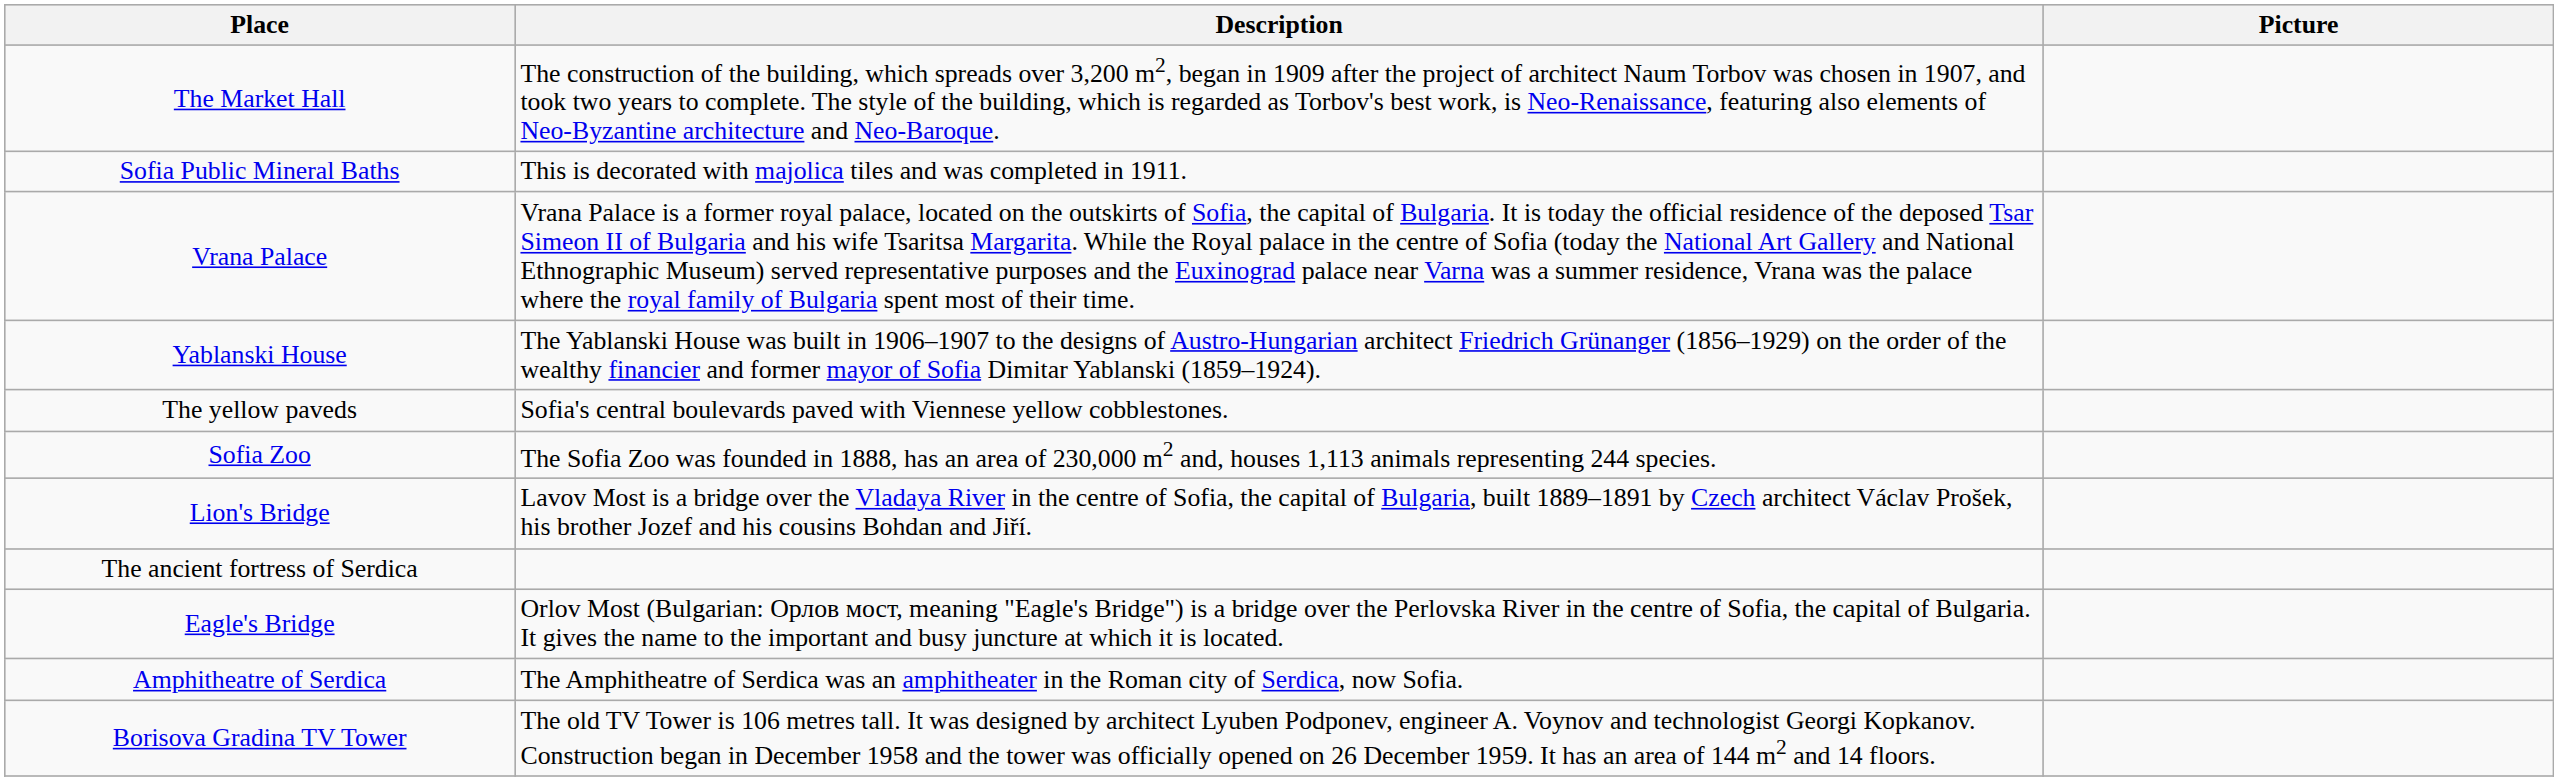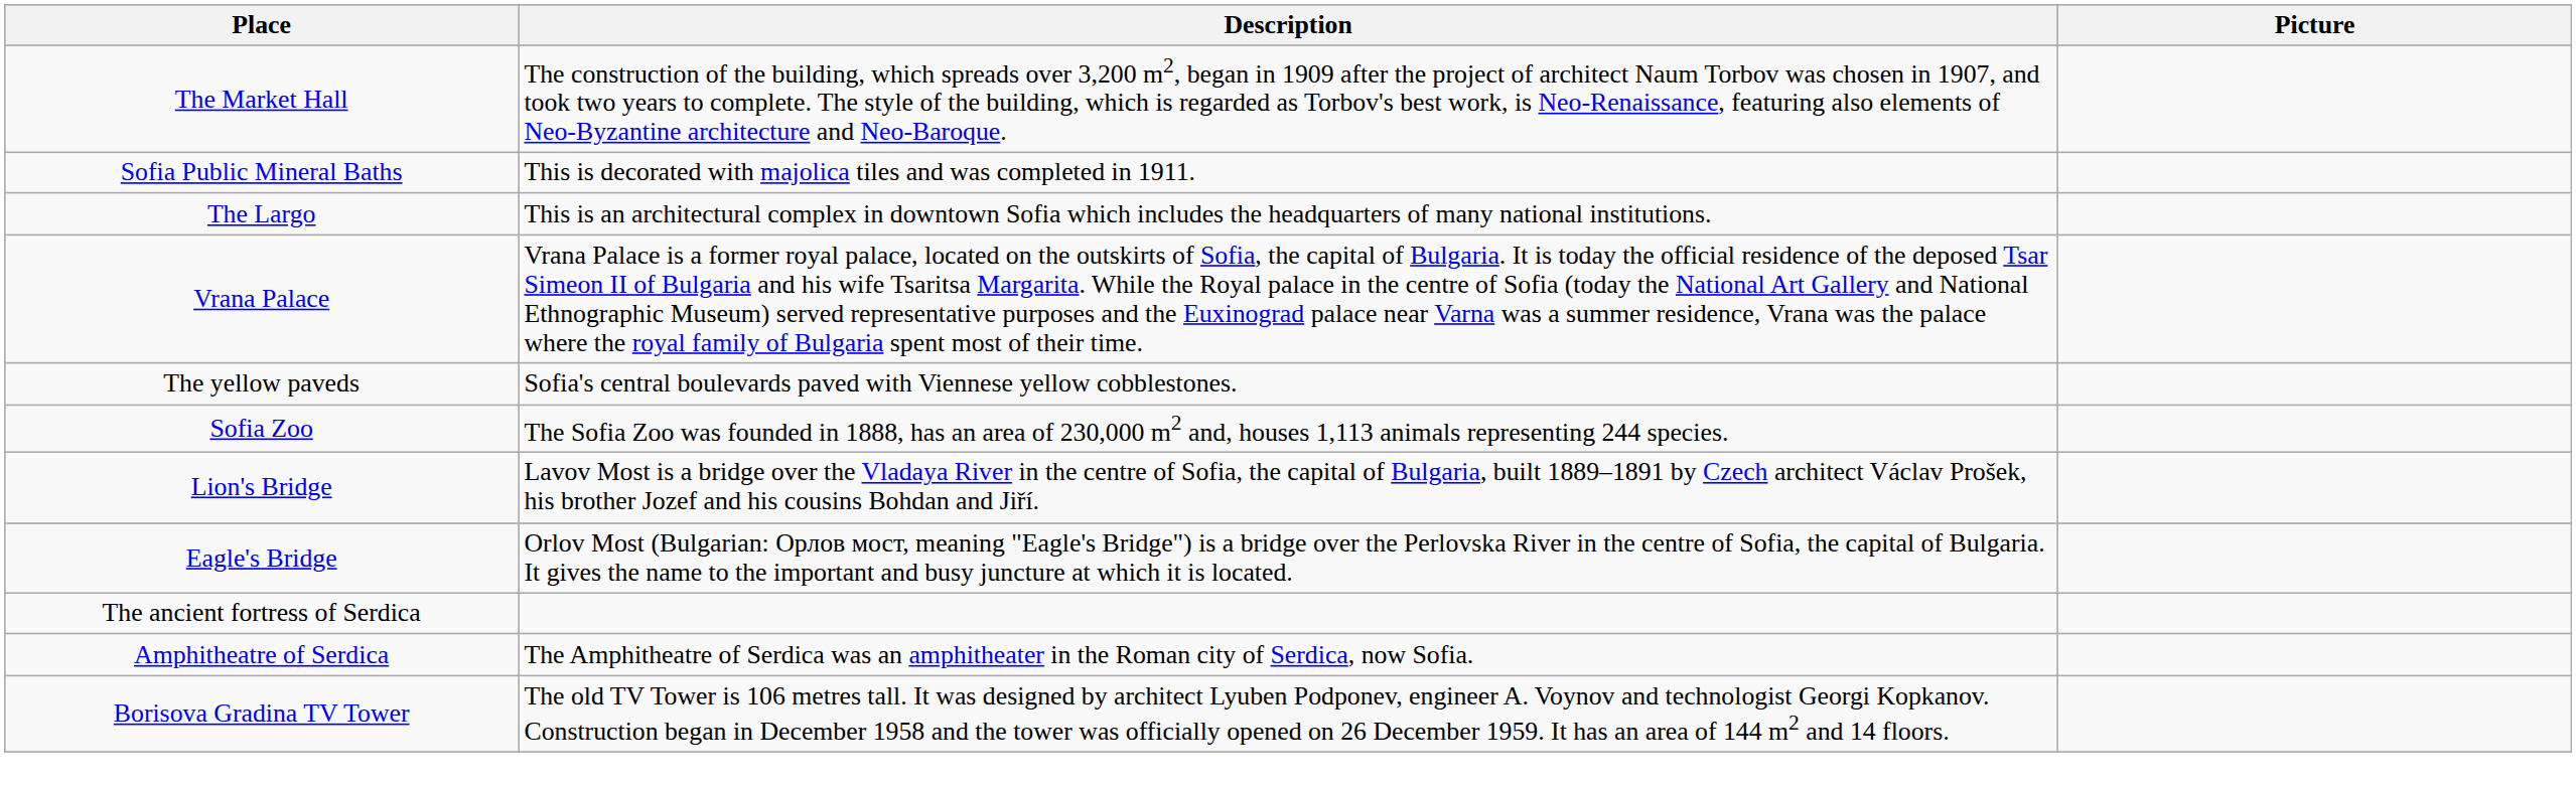 <table style="width:100%;" class="wikitable" border="1">
 <tr>
 <th width=8%>Place</th>
 <th width=24%>Description</th>
 <th width=8%>Picture</th>
 </tr>
 <tr>
 <td align="center"><a href='#'>The Market Hall</a></td>
 <td align="left">The construction of the building, which spreads over 3,200 m<sup>2</sup>, began in 1909 after the project of architect Naum Torbov was chosen in 1907, and took two years to complete. The style of the building, which is regarded as Torbov's best work, is <a href='#'>Neo-Renaissance</a>, featuring also elements of <a href='#'>Neo-Byzantine architecture</a> and <a href='#'>Neo-Baroque</a>.</td>
 <td align="center"></td>
 </tr>
 <tr>
 <td align="center"><a href='#'>Sofia Public Mineral Baths</a></td>
 <td align="left">This is decorated with <a href='#'>majolica</a> tiles and was completed in 1911.</td>
 <td align="center"></td>
 </tr>
 <tr>
-<td align="center"><a href='#'>Vrana Palace</a></td>
-<td align="left">Vrana Palace is a former royal palace, located on the outskirts of <a href='#'>Sofia</a>, the capital of <a href='#'>Bulgaria</a>. It is today the official residence of the deposed <a href='#'>Tsar</a> <a href='#'>Simeon II of Bulgaria</a> and his wife Tsaritsa <a href='#'>Margarita</a>. While the Royal palace in the centre of Sofia (today the <a href='#'>National Art Gallery</a> and National Ethnographic Museum) served representative purposes and the <a href='#'>Euxinograd</a> palace near <a href='#'>Varna</a> was a summer residence, Vrana was the palace where the <a href='#'>royal family of Bulgaria</a> spent most of their time.</td>
+<td align="center"><a href='#'>The Largo</a></td>
+<td align="left">This is an architectural complex in downtown Sofia which includes the headquarters of many national institutions.</td>
 <td align="center"></td>
 </tr>
 <tr>
-<td align="center"><a href='#'>Yablanski House</a></td>
-<td align="left">The Yablanski House was built in 1906–1907 to the designs of <a href='#'>Austro-Hungarian</a> architect <a href='#'>Friedrich Grünanger</a> (1856–1929) on the order of the wealthy <a href='#'>financier</a> and former <a href='#'>mayor of Sofia</a> Dimitar Yablanski (1859–1924).</td>
+<td align="center"><a href='#'>Vrana Palace</a></td>
+<td align="left">Vrana Palace is a former royal palace, located on the outskirts of <a href='#'>Sofia</a>, the capital of <a href='#'>Bulgaria</a>. It is today the official residence of the deposed <a href='#'>Tsar</a> <a href='#'>Simeon II of Bulgaria</a> and his wife Tsaritsa <a href='#'>Margarita</a>. While the Royal palace in the centre of Sofia (today the <a href='#'>National Art Gallery</a> and National Ethnographic Museum) served representative purposes and the <a href='#'>Euxinograd</a> palace near <a href='#'>Varna</a> was a summer residence, Vrana was the palace where the <a href='#'>royal family of Bulgaria</a> spent most of their time.</td>
 <td align="center"></td>
 </tr>
 <tr>
 <td align="center">The yellow paveds</td>
 <td align="left">Sofia's central boulevards paved with Viennese yellow cobblestones.</td>
 <td align="center"></td>
 </tr>
 <tr>
 <td align="center"><a href='#'>Sofia Zoo</a></td>
 <td align="left">The Sofia Zoo was founded in 1888, has an area of 230,000 m<sup>2</sup> and, houses 1,113 animals representing 244 species.</td>
 <td align="center"></td>
 </tr>
 <tr>
 <td align="center"><a href='#'>Lion's Bridge</a></td>
 <td align="left">Lavov Most is a bridge over the <a href='#'>Vladaya River</a> in the centre of Sofia, the capital of <a href='#'>Bulgaria</a>, built 1889–1891 by <a href='#'>Czech</a> architect Václav Prošek, his brother Jozef and his cousins Bohdan and Jiří.</td>
 <td align="center"></td>
 </tr>
 <tr>
-<td align="center">The ancient fortress of Serdica</td>
-<td align="left"></td>
+<td align="center"><a href='#'>Eagle's Bridge</a></td>
+<td align="left">Orlov Most (Bulgarian: Орлов мост, meaning "Eagle's Bridge") is a bridge over the Perlovska River in the centre of Sofia, the capital of Bulgaria. It gives the name to the important and busy juncture at which it is located.</td>
 <td align="center"></td>
 </tr>
 <tr>
-<td align="center"><a href='#'>Eagle's Bridge</a></td>
-<td align="left">Orlov Most (Bulgarian: Орлов мост, meaning "Eagle's Bridge") is a bridge over the Perlovska River in the centre of Sofia, the capital of Bulgaria. It gives the name to the important and busy juncture at which it is located.</td>
+<td align="center">The ancient fortress of Serdica</td>
+<td align="left"></td>
 <td align="center"></td>
 </tr>
 <tr>
 <td align="center"><a href='#'>Amphitheatre of Serdica</a></td>
 <td align="left">The Amphitheatre of Serdica was an <a href='#'>amphitheater</a> in the Roman city of <a href='#'>Serdica</a>, now Sofia.</td>
 <td align="center"></td>
 </tr>
 <tr>
 <td align="center"><a href='#'>Borisova Gradina TV Tower</a></td>
 <td align="left">The old TV Tower is 106 metres tall. It was designed by architect Lyuben Podponev, engineer A. Voynov and technologist Georgi Kopkanov. Construction began in December 1958 and the tower was officially opened on 26 December 1959. It has an area of 144 m<sup>2</sup> and 14 floors.</td>
 <td align="center"></td>
 </tr>
 </table>
